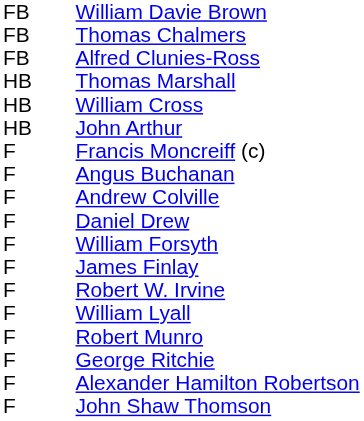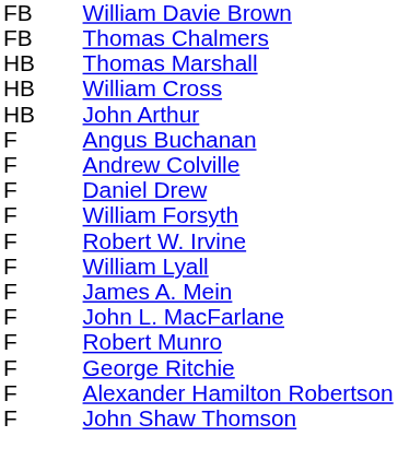 <table style="font-size:90%; margin:0.2em auto;" cellspacing="0" cellpadding="0">
 <tr>
 <th width="25"></th>
 <th width="25"></th>
 </tr>
 <tr>
 <td>FB</td>
 <td></td>
 <td><a href='#'>William Davie Brown</a> </td>
 </tr>
 <tr>
 <td>FB</td>
 <td></td>
 <td><a href='#'>Thomas Chalmers</a> </td>
 </tr>
 <tr>
-<td>FB</td>
-<td></td>
-<td><a href='#'>Alfred Clunies-Ross</a> </td>
-</tr>
-<tr>
 <td>HB</td>
 <td></td>
 <td><a href='#'>Thomas Marshall</a> </td>
 </tr>
 <tr>
 <td>HB</td>
 <td></td>
 <td><a href='#'>William Cross</a> </td>
 </tr>
 <tr>
 <td>HB</td>
 <td></td>
 <td><a href='#'>John Arthur</a> </td>
-</tr>
-<tr>
-<td>F</td>
-<td></td>
-<td><a href='#'>Francis Moncreiff</a> (c) </td>
 </tr>
 <tr>
 <td>F</td>
 <td></td>
 <td><a href='#'>Angus Buchanan</a> </td>
 </tr>
 <tr>
 <td>F</td>
 <td></td>
 <td><a href='#'>Andrew Colville</a> </td>
 </tr>
 <tr>
 <td>F</td>
 <td></td>
 <td><a href='#'>Daniel Drew</a> </td>
 </tr>
 <tr>
 <td>F</td>
 <td></td>
 <td><a href='#'>William Forsyth</a> </td>
 </tr>
 <tr>
 <td>F</td>
 <td></td>
-<td><a href='#'>James Finlay</a> </td>
-</tr>
-<tr>
-<td>F</td>
-<td></td>
 <td><a href='#'>Robert W. Irvine</a> </td>
 </tr>
 <tr>
 <td>F</td>
 <td></td>
 <td><a href='#'>William Lyall</a> </td>
+</tr>
+<tr>
+<td>F</td>
+<td></td>
+<td><a href='#'>James A. Mein</a> </td>
+</tr>
+<tr>
+<td>F</td>
+<td></td>
+<td><a href='#'>John L. MacFarlane</a> </td>
 </tr>
 <tr>
 <td>F</td>
 <td></td>
 <td><a href='#'>Robert Munro</a> </td>
 </tr>
 <tr>
 <td>F</td>
 <td></td>
 <td><a href='#'>George Ritchie</a> </td>
 </tr>
 <tr>
 <td>F</td>
 <td></td>
 <td><a href='#'>Alexander Hamilton Robertson</a> </td>
 </tr>
 <tr>
 <td>F</td>
 <td></td>
 <td><a href='#'>John Shaw Thomson</a> </td>
 </tr>
 </table>
